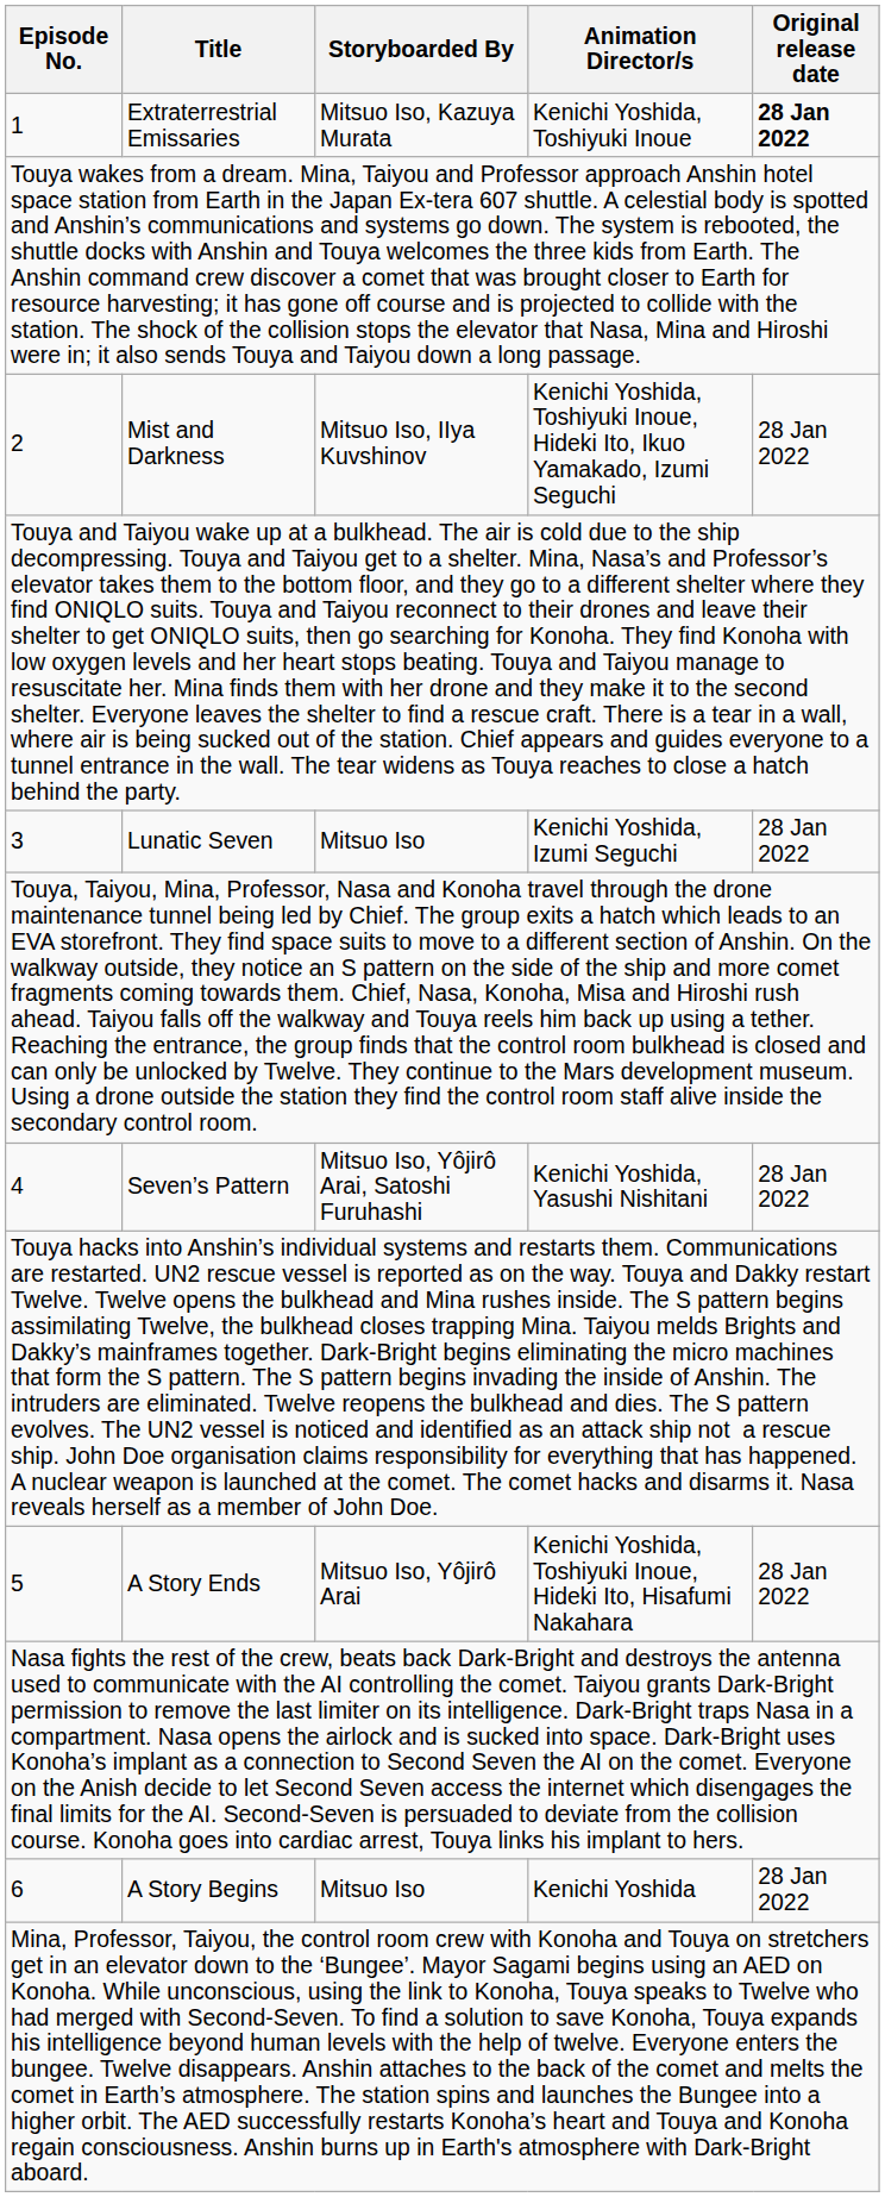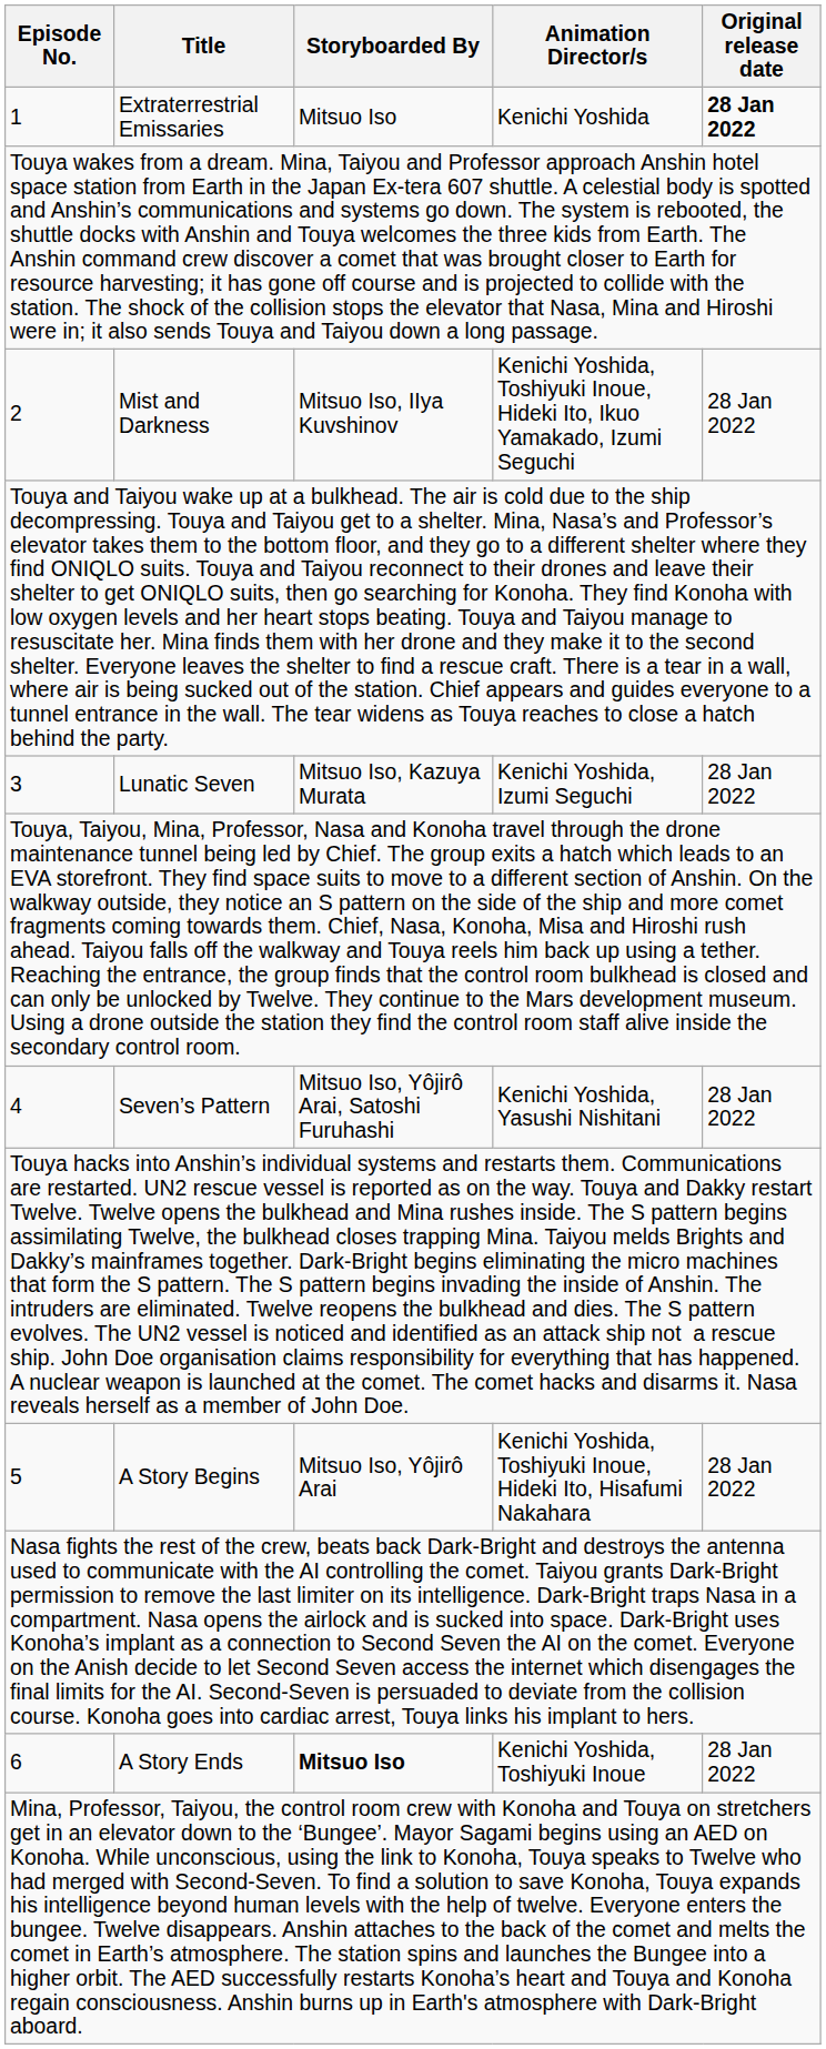 <table class="wikitable">
 <tr>
 <th><strong>Episode No. </strong></th>
 <th><strong>Title</strong></th>
 <th><strong>Storyboarded By</strong></th>
 <th><strong>Animation Director/s</strong></th>
 <th><strong>Original release date</strong></th>
 </tr>
 <tr>
 <td>1</td>
 <td>Extraterrestrial Emissaries</td>
-<td>Mitsuo Iso, Kazuya Murata</td>
-<td>Kenichi Yoshida, Toshiyuki  Inoue</td>
+<td>Mitsuo Iso</td>
+<td>Kenichi Yoshida</td>
 <td><strong>28 Jan 2022</strong></td>
 </tr>
 <tr>
 <td colspan="5">Touya wakes from a dream. Mina, Taiyou and Professor approach Anshin hotel space station from Earth in the  Japan Ex-tera 607 shuttle. A celestial body is spotted and Anshin’s communications and systems go down. The system is rebooted, the shuttle docks with Anshin and Touya welcomes the three kids from Earth. The Anshin command crew discover a comet that was brought closer to Earth for resource harvesting; it has gone off course and is projected to  collide with the station. The shock of the collision stops the elevator that Nasa, Mina and Hiroshi were in; it also sends Touya and Taiyou down a long passage.</td>
 </tr>
 <tr>
 <td>2</td>
 <td>Mist and Darkness</td>
 <td>Mitsuo Iso, IIya Kuvshinov</td>
 <td>Kenichi Yoshida, Toshiyuki  Inoue, Hideki Ito, Ikuo Yamakado, Izumi Seguchi</td>
 <td>28 Jan 2022</td>
 </tr>
 <tr>
 <td colspan="5">Touya and Taiyou wake up at a bulkhead. The air is cold due to the ship  decompressing. Touya and Taiyou get to a shelter. Mina, Nasa’s and Professor’s elevator takes them to the bottom floor, and they go to a different shelter where they find ONIQLO suits. Touya and Taiyou reconnect to their drones and leave their shelter to get ONIQLO suits, then go searching for Konoha. They find Konoha with low oxygen levels and her heart stops beating. Touya and Taiyou manage to resuscitate her. Mina finds them with her drone  and they make it to the second shelter. Everyone leaves the shelter to find a rescue craft. There is a tear in a wall, where air is being sucked out of the station. Chief appears and guides everyone to a tunnel entrance in the wall. The tear widens as Touya reaches to close a hatch behind the party.</td>
 </tr>
 <tr>
 <td>3</td>
 <td>Lunatic Seven</td>
-<td>Mitsuo Iso</td>
+<td>Mitsuo Iso, Kazuya Murata</td>
 <td>Kenichi Yoshida, Izumi  Seguchi</td>
 <td>28 Jan 2022</td>
 </tr>
 <tr>
 <td colspan="5">Touya, Taiyou, Mina, Professor, Nasa and Konoha travel through the drone maintenance tunnel being led by Chief. The group exits a hatch which leads to an EVA storefront. They find space suits to move to a different section of Anshin. On the walkway outside, they notice an S pattern on the side of the ship and more comet fragments coming towards them. Chief, Nasa, Konoha, Misa and Hiroshi rush ahead. Taiyou falls off the walkway and Touya reels him back up using a tether. Reaching the entrance, the group finds that the control room bulkhead is closed and can only be unlocked by Twelve. They continue to the Mars development museum. Using a drone outside the station they find the control room staff alive inside the secondary control room.</td>
 </tr>
 <tr>
 <td>4</td>
 <td>Seven’s Pattern</td>
 <td>Mitsuo Iso, Yôjirô Arai,  Satoshi Furuhashi</td>
 <td>Kenichi Yoshida, Yasushi Nishitani</td>
 <td>28 Jan 2022</td>
 </tr>
 <tr>
 <td colspan="5">Touya hacks into Anshin’s  individual systems and restarts them. Communications are restarted. UN2  rescue vessel is reported as on the way. Touya and Dakky restart Twelve.  Twelve opens the bulkhead and Mina rushes inside. The S pattern begins  assimilating Twelve, the bulkhead closes trapping Mina. Taiyou melds Brights  and Dakky’s mainframes together. Dark-Bright begins eliminating the micro  machines that form the S pattern. The S pattern begins invading the inside of  Anshin. The intruders are eliminated. Twelve reopens the bulkhead and dies.  The S pattern evolves. The UN2 vessel is noticed and identified as an attack  ship not  a rescue ship. John Doe  organisation claims responsibility for everything that has happened. A  nuclear weapon is launched at the comet. The comet hacks and disarms it. Nasa  reveals herself as a member of John Doe.</td>
 </tr>
 <tr>
 <td>5</td>
-<td>A Story Ends</td>
+<td>A Story Begins</td>
 <td>Mitsuo Iso, Yôjirô Arai</td>
 <td>Kenichi Yoshida, Toshiyuki  Inoue, Hideki Ito, Hisafumi Nakahara</td>
 <td>28 Jan 2022</td>
 </tr>
 <tr>
 <td colspan="5">Nasa fights the rest of the  crew, beats back Dark-Bright and destroys the antenna used to communicate  with the AI controlling the comet. Taiyou grants Dark-Bright permission to  remove the last limiter on its intelligence. Dark-Bright traps Nasa in a  compartment. Nasa opens the airlock and is sucked into space. Dark-Bright  uses Konoha’s implant as a connection to Second Seven the AI on the comet.  Everyone on the Anish decide to let Second Seven access the internet which  disengages the final limits for the AI. Second-Seven is persuaded to deviate  from the collision course. Konoha goes into cardiac arrest, Touya links his  implant to hers.</td>
 </tr>
 <tr>
 <td>6</td>
-<td>A Story Begins</td>
-<td>Mitsuo Iso</td>
-<td>Kenichi Yoshida</td>
+<td>A Story Ends</td>
+<td><strong>Mitsuo Iso</strong></td>
+<td>Kenichi Yoshida, Toshiyuki  Inoue</td>
 <td>28 Jan 2022</td>
 </tr>
 <tr>
 <td colspan="5">Mina, Professor, Taiyou,  the control room crew with Konoha and Touya on stretchers get in an elevator  down to the ‘Bungee’. Mayor Sagami begins using an AED on Konoha. While  unconscious, using the link to Konoha, Touya speaks to Twelve who had merged  with Second-Seven. To find a solution to save Konoha, Touya expands his  intelligence beyond human levels with the help of twelve. Everyone enters the  bungee. Twelve disappears. Anshin attaches to the back of the comet and melts  the comet in Earth’s atmosphere. The station spins and launches the Bungee  into a higher orbit. The AED successfully restarts Konoha’s heart and Touya  and Konoha regain consciousness. Anshin burns up in Earth's atmosphere with  Dark-Bright aboard.</td>
 </tr>
 </table>
